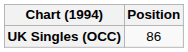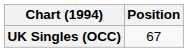 <table class="wikitable plainrowheaders" style="text-align:center">
 <tr>
 <th>Chart (1994)</th>
 <th>Position</th>
 </tr>
 <tr>
 <th scope="row">UK Singles (OCC)</th>
-<td>86</td>
+<td>67</td>
 </tr>
 </table>
